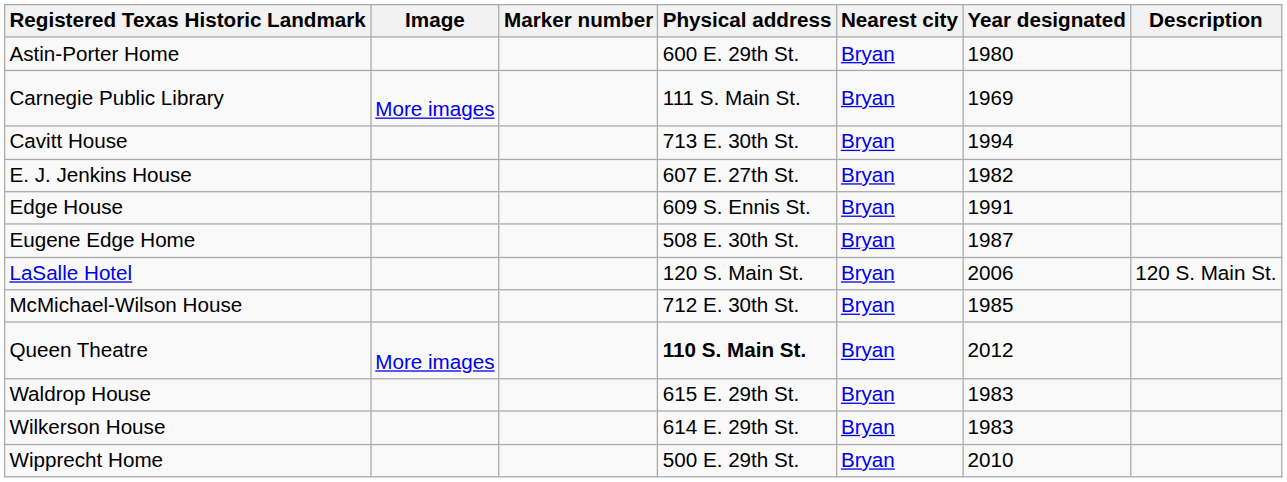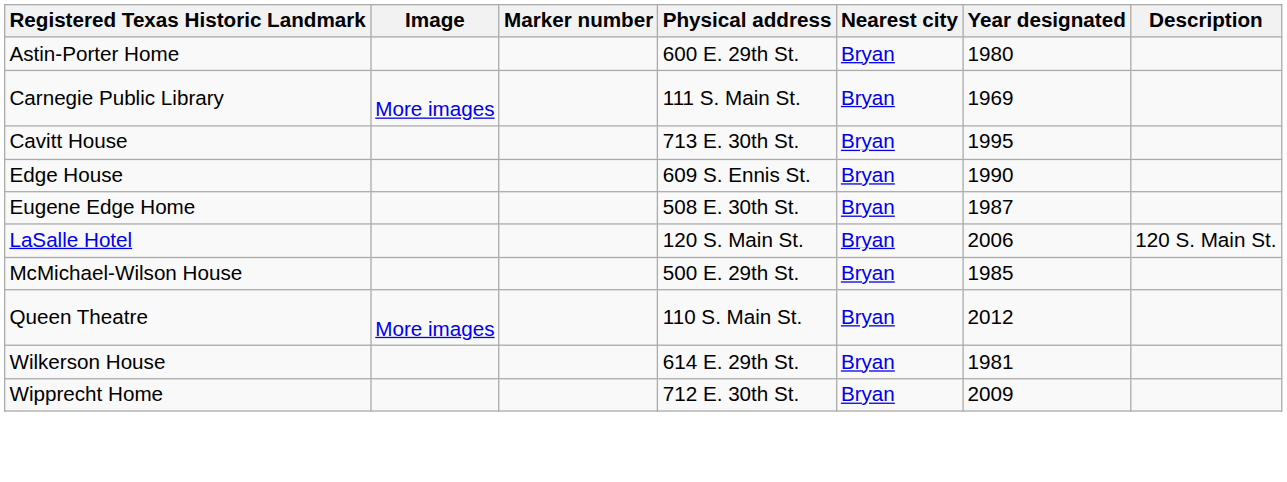 <table class="wikitable sortable">
 <tr>
 <th>Registered Texas Historic Landmark</th>
 <th>Image</th>
 <th>Marker number</th>
 <th>Physical address</th>
 <th>Nearest city</th>
 <th>Year designated</th>
 <th>Description</th>
 </tr>
 <tr>
 <td>Astin-Porter Home</td>
 <td></td>
 <td></td>
 <td>600 E. 29th St.<br></td>
 <td><a href='#'>Bryan</a></td>
 <td>1980</td>
 <td></td>
 </tr>
 <tr>
 <td>Carnegie Public Library</td>
 <td><br> <a href='#'>More images</a></td>
 <td></td>
 <td>111 S. Main St.<br></td>
 <td><a href='#'>Bryan</a></td>
 <td>1969</td>
 <td></td>
 </tr>
 <tr>
 <td>Cavitt House</td>
 <td></td>
 <td></td>
 <td>713 E. 30th St.<br></td>
 <td><a href='#'>Bryan</a></td>
-<td>1994</td>
-<td></td>
-</tr>
-<tr>
-<td>E. J. Jenkins House</td>
-<td></td>
-<td></td>
-<td>607 E. 27th St.<br></td>
-<td><a href='#'>Bryan</a></td>
-<td>1982</td>
+<td>1995</td>
 <td></td>
 </tr>
 <tr>
 <td>Edge House</td>
 <td></td>
 <td></td>
 <td>609 S. Ennis St.<br></td>
 <td><a href='#'>Bryan</a></td>
-<td>1991</td>
+<td>1990</td>
 <td></td>
 </tr>
 <tr>
 <td>Eugene Edge Home</td>
 <td></td>
 <td></td>
 <td>508 E. 30th St.<br></td>
 <td><a href='#'>Bryan</a></td>
 <td>1987</td>
 <td></td>
 </tr>
 <tr>
 <td><a href='#'>LaSalle Hotel</a></td>
 <td></td>
 <td></td>
 <td>120 S. Main St.<br></td>
 <td><a href='#'>Bryan</a></td>
 <td>2006</td>
 <td>120 S. Main St.</td>
 </tr>
 <tr>
 <td>McMichael-Wilson House</td>
 <td></td>
 <td></td>
-<td>712 E. 30th St.<br></td>
+<td>500 E. 29th St.<br></td>
 <td><a href='#'>Bryan</a></td>
 <td>1985</td>
 <td></td>
 </tr>
 <tr>
 <td>Queen Theatre</td>
 <td><br> <a href='#'>More images</a></td>
 <td></td>
-<td><strong>110 S. Main St.<br></strong></td>
+<td>110 S. Main St.<br></td>
 <td><a href='#'>Bryan</a></td>
 <td>2012</td>
-<td></td>
-</tr>
-<tr>
-<td>Waldrop House</td>
-<td></td>
-<td></td>
-<td>615 E. 29th St.<br></td>
-<td><a href='#'>Bryan</a></td>
-<td>1983</td>
 <td></td>
 </tr>
 <tr>
 <td>Wilkerson House</td>
 <td></td>
 <td></td>
 <td>614 E. 29th St.<br></td>
 <td><a href='#'>Bryan</a></td>
-<td>1983</td>
+<td>1981</td>
 <td></td>
 </tr>
 <tr>
 <td>Wipprecht Home</td>
 <td></td>
 <td></td>
-<td>500 E. 29th St.<br></td>
+<td>712 E. 30th St.<br></td>
 <td><a href='#'>Bryan</a></td>
-<td>2010</td>
+<td>2009</td>
 <td></td>
 </tr>
 </table>
